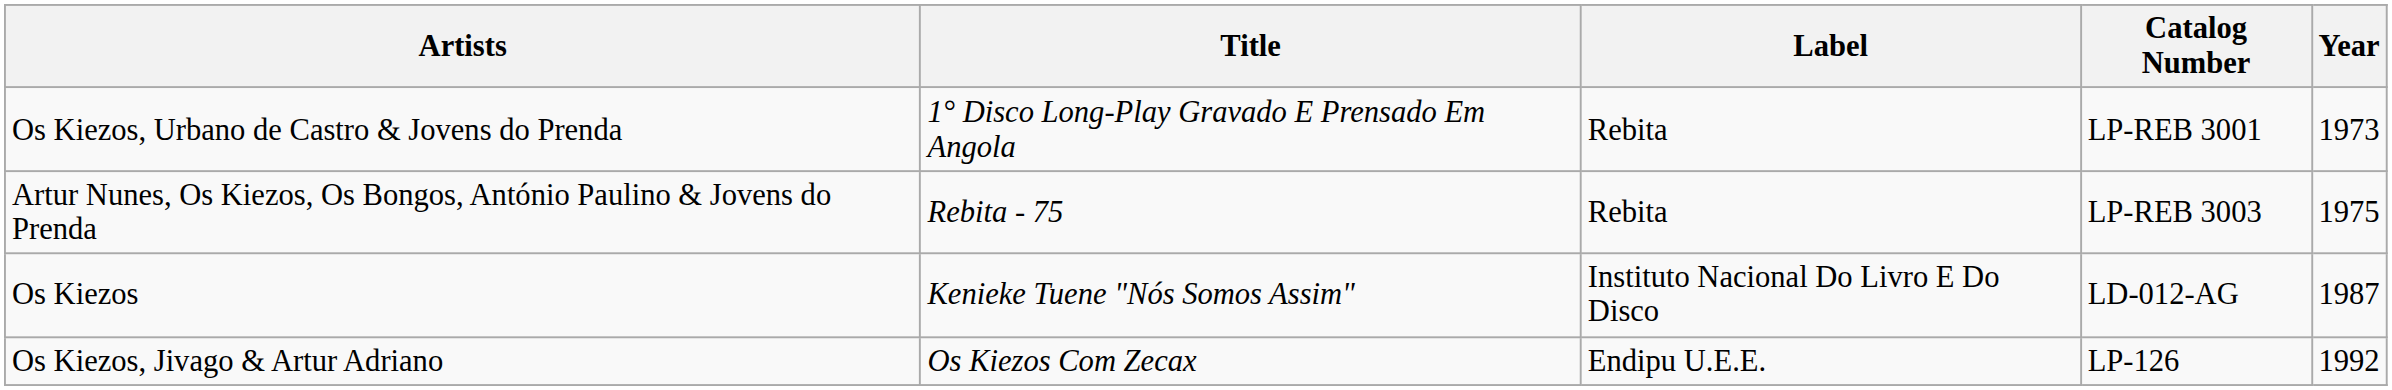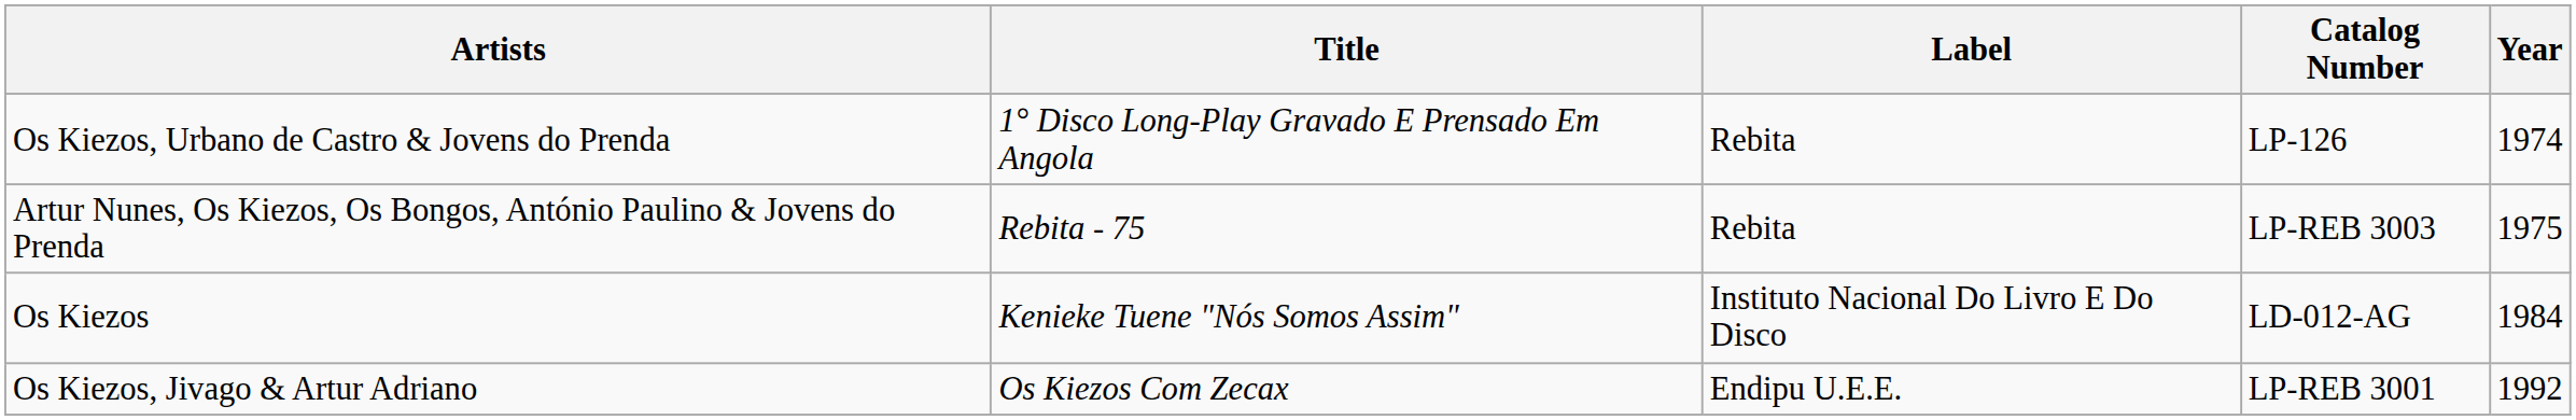 <table class="wikitable">
 <tr>
 <th>Artists</th>
 <th>Title</th>
 <th>Label</th>
 <th>Catalog Number</th>
 <th>Year</th>
 </tr>
 <tr>
 <td>Os Kiezos, Urbano de Castro & Jovens do Prenda</td>
 <td><em>1° Disco Long-Play Gravado E Prensado Em Angola</em></td>
 <td>Rebita</td>
-<td>LP-REB 3001</td>
-<td>1973</td>
+<td>LP-126</td>
+<td>1974</td>
 </tr>
 <tr>
 <td>Artur Nunes, Os Kiezos, Os Bongos, António Paulino & Jovens do Prenda</td>
 <td><em>Rebita - 75</em></td>
 <td>Rebita</td>
 <td>LP-REB 3003</td>
 <td>1975</td>
 </tr>
 <tr>
 <td>Os Kiezos</td>
 <td><em>Kenieke Tuene "Nós Somos Assim"</em></td>
 <td>Instituto Nacional Do Livro E Do Disco</td>
 <td>LD-012-AG</td>
-<td>1987</td>
+<td>1984</td>
 </tr>
 <tr>
 <td>Os Kiezos, Jivago & Artur Adriano</td>
 <td><em>Os Kiezos Com Zecax</em></td>
 <td>Endipu U.E.E.</td>
-<td>LP-126</td>
+<td>LP-REB 3001</td>
 <td>1992</td>
 </tr>
 </table>
